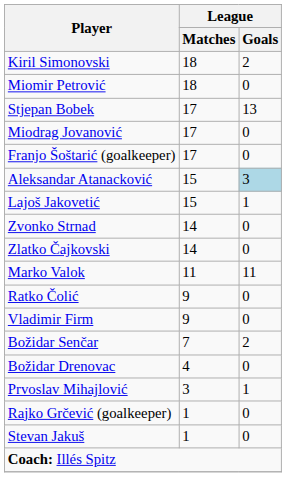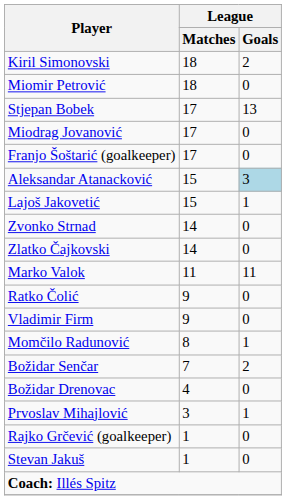 <table class="wikitable sortable">
 <tr>
 <th rowspan=2>Player</th>
 <th colspan=2>League</th>
 </tr>
 <tr>
 <th>Matches</th>
 <th>Goals</th>
 </tr>
 <tr>
 <td><a href='#'>Kiril Simonovski</a></td>
 <td>18</td>
 <td>2</td>
 </tr>
 <tr>
 <td><a href='#'>Miomir Petrović</a></td>
 <td>18</td>
 <td>0</td>
 </tr>
 <tr>
 <td><a href='#'>Stjepan Bobek</a></td>
 <td>17</td>
 <td>13</td>
 </tr>
 <tr>
 <td><a href='#'>Miodrag Jovanović</a></td>
 <td>17</td>
 <td>0</td>
 </tr>
 <tr>
 <td><a href='#'>Franjo Šoštarić</a> (goalkeeper)</td>
 <td>17</td>
 <td>0</td>
 </tr>
 <tr>
 <td><a href='#'>Aleksandar Atanacković</a></td>
 <td>15</td>
 <td style="background: lightblue;">3</td>
 </tr>
 <tr>
 <td><a href='#'>Lajoš Jakovetić</a></td>
 <td>15</td>
 <td>1</td>
 </tr>
 <tr>
 <td><a href='#'>Zvonko Strnad</a></td>
 <td>14</td>
 <td>0</td>
 </tr>
 <tr>
 <td><a href='#'>Zlatko Čajkovski</a></td>
 <td>14</td>
 <td>0</td>
 </tr>
 <tr>
 <td><a href='#'>Marko Valok</a></td>
 <td>11</td>
 <td>11</td>
 </tr>
 <tr>
 <td><a href='#'>Ratko Čolić</a></td>
 <td>9</td>
 <td>0</td>
 </tr>
 <tr>
 <td><a href='#'>Vladimir Firm</a></td>
 <td>9</td>
 <td>0</td>
 </tr>
 <tr>
+<td><a href='#'>Momčilo Radunović</a></td>
+<td>8</td>
+<td>1</td>
+</tr>
+<tr>
 <td><a href='#'>Božidar Senčar</a></td>
 <td>7</td>
 <td>2</td>
 </tr>
 <tr>
 <td><a href='#'>Božidar Drenovac</a></td>
 <td>4</td>
 <td>0</td>
 </tr>
 <tr>
 <td><a href='#'>Prvoslav Mihajlović</a></td>
 <td>3</td>
 <td>1</td>
 </tr>
 <tr>
 <td><a href='#'>Rajko Grčević</a> (goalkeeper)</td>
 <td>1</td>
 <td>0</td>
 </tr>
 <tr>
 <td><a href='#'>Stevan Jakuš</a></td>
 <td>1</td>
 <td>0</td>
 </tr>
 <tr>
 <td colspan=3><strong>Coach:</strong> <a href='#'>Illés Spitz</a></td>
 </tr>
 <tr>
 </tr>
 </table>
